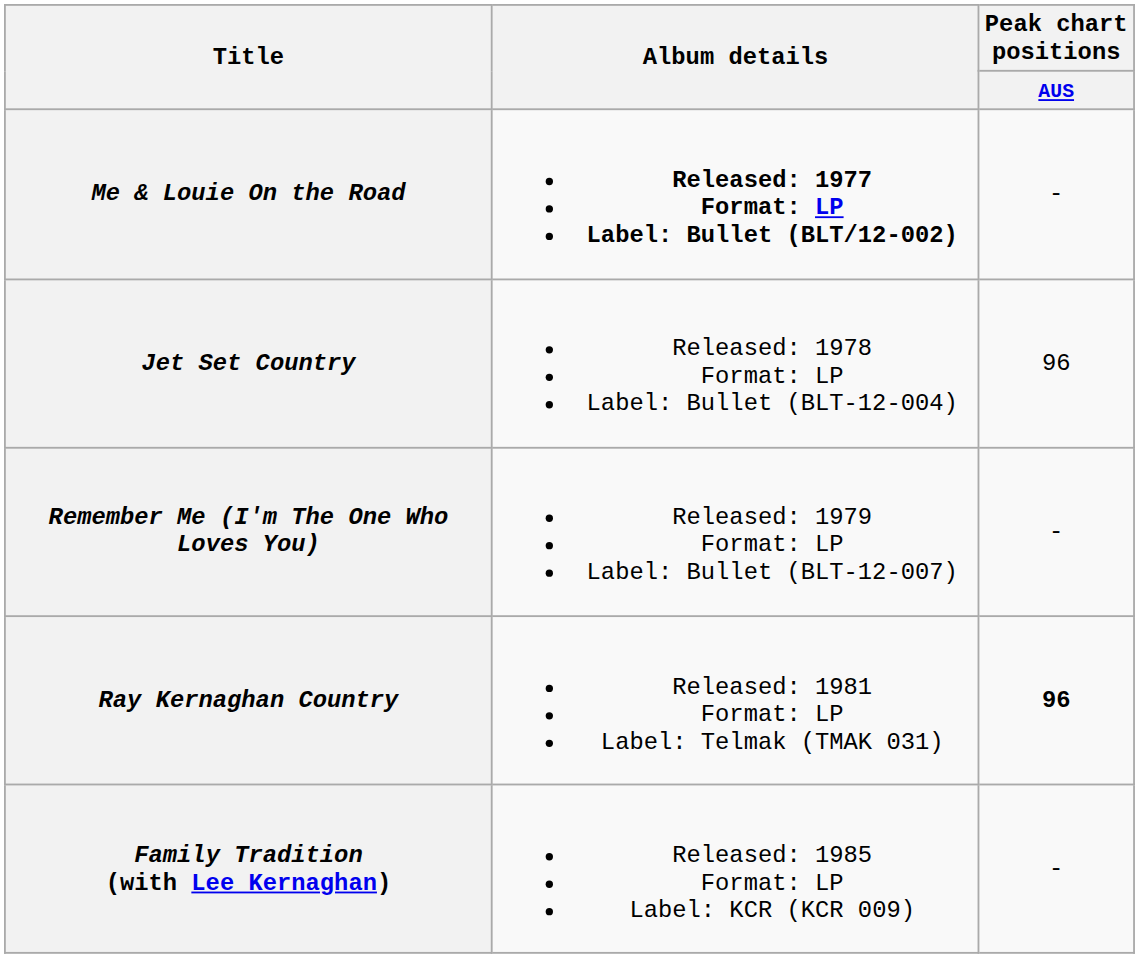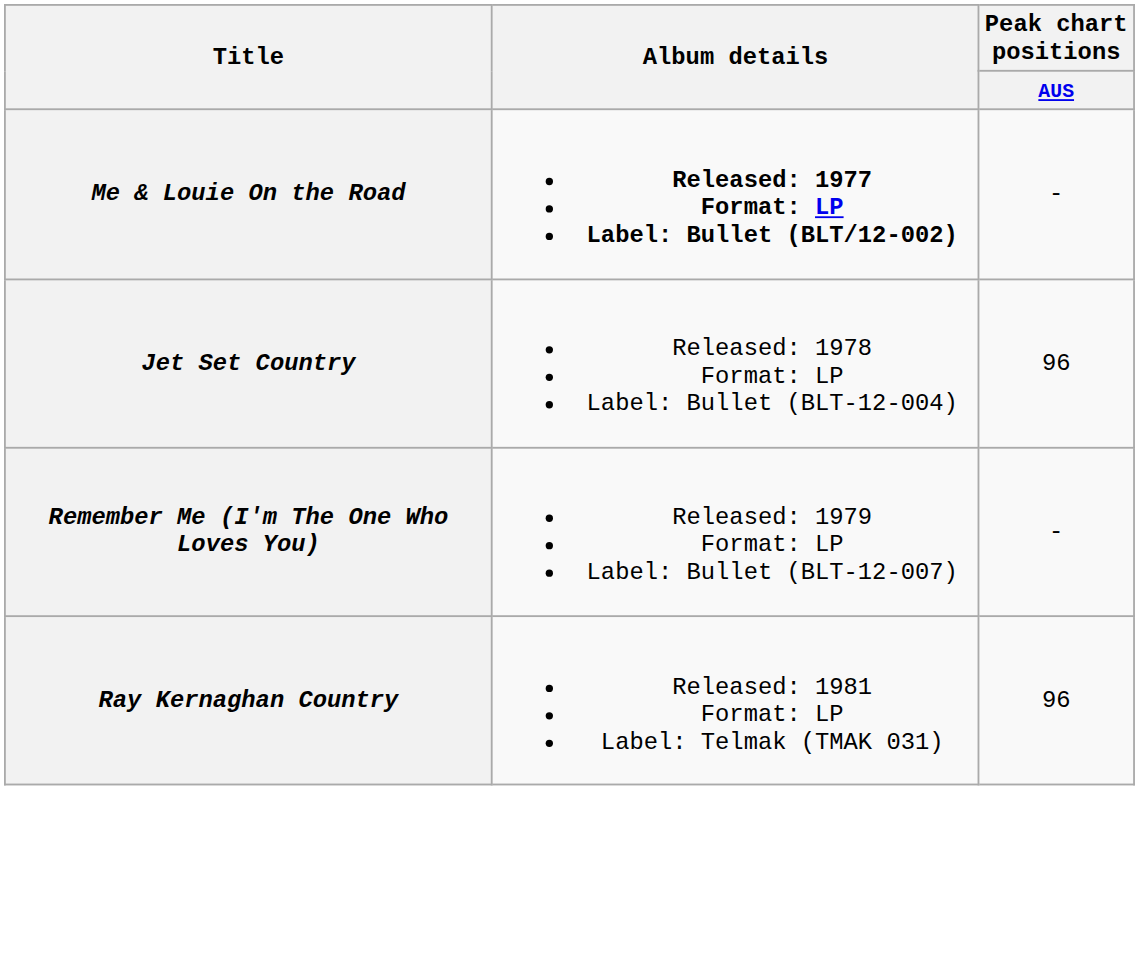 <table class="wikitable plainrowheaders" style="text-align:center;" border="1">
 <tr>
 <th scope="col" rowspan="2" style="width:20em;">Title</th>
 <th scope="col" rowspan="2" style="width:20em;">Album details</th>
 <th scope="col" colspan="1">Peak chart<br>positions</th>
 </tr>
 <tr>
 <th scope="col" style="text-align:center;"><small><a href='#'>AUS</a></small><br></th>
 </tr>
 <tr>
 <th scope="row"><em>Me & Louie On the Road</em></th>
 <td><strong><br><ul><li>Released: 1977</li><li>Format: <a href='#'>LP</a></li><li>Label: Bullet (BLT/12-002)</li></ul></strong></td>
 <td align="center">-</td>
 </tr>
 <tr>
 <th scope="row"><em>Jet Set Country</em></th>
 <td><br><ul><li>Released: 1978</li><li>Format: LP</li><li>Label: Bullet (BLT-12-004)</li></ul></td>
 <td align="center">96</td>
 </tr>
 <tr>
 <th scope="row"><em>Remember Me (I'm The One Who Loves You)</em></th>
 <td><br><ul><li>Released: 1979</li><li>Format: LP</li><li>Label: Bullet (BLT-12-007)</li></ul></td>
 <td align="center">-</td>
 </tr>
 <tr>
 <th scope="row"><em>Ray Kernaghan Country</em></th>
 <td><br><ul><li>Released: 1981</li><li>Format: LP</li><li>Label: Telmak (TMAK 031)</li></ul></td>
-<td align="center"><strong>96</strong></td>
-</tr>
-<tr>
-<th scope="row"><em>Family Tradition</em> <br>(with <a href='#'>Lee Kernaghan</a>)</th>
-<td><br><ul><li>Released: 1985</li><li>Format: LP</li><li>Label: KCR (KCR 009)</li></ul></td>
-<td align="center">-</td>
+<td align="center">96</td>
 </tr>
 </table>
